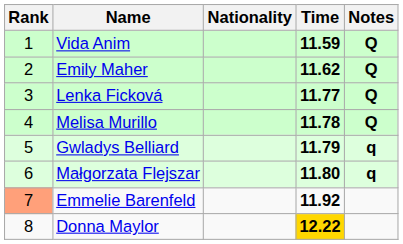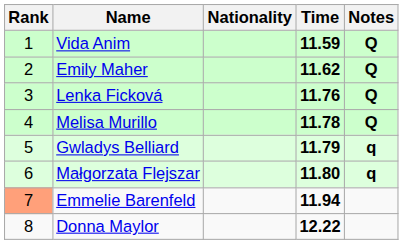 <table class="wikitable sortable" style="text-align:center">
 <tr>
 <th>Rank</th>
 <th>Name</th>
 <th>Nationality</th>
 <th>Time</th>
 <th>Notes</th>
 </tr>
 <tr bgcolor=ccffcc>
 <td>1</td>
 <td align=left><a href='#'>Vida Anim</a></td>
 <td align=left></td>
 <td><strong>11.59</strong></td>
 <td><strong>Q</strong></td>
 </tr>
 <tr bgcolor=ccffcc>
 <td>2</td>
 <td align=left><a href='#'>Emily Maher</a></td>
 <td align=left></td>
 <td><strong>11.62</strong></td>
 <td><strong>Q</strong></td>
 </tr>
 <tr bgcolor=ccffcc>
 <td>3</td>
 <td align=left><a href='#'>Lenka Ficková</a></td>
 <td align=left></td>
-<td><strong>11.77</strong></td>
+<td><strong>11.76</strong></td>
 <td><strong>Q</strong></td>
 </tr>
 <tr bgcolor=ccffcc>
 <td>4</td>
 <td align=left><a href='#'>Melisa Murillo</a></td>
 <td align=left></td>
 <td><strong>11.78</strong></td>
 <td><strong>Q</strong></td>
 </tr>
 <tr bgcolor=ddffdd>
 <td>5</td>
 <td align=left><a href='#'>Gwladys Belliard</a></td>
 <td align=left></td>
 <td><strong>11.79</strong></td>
 <td><strong>q</strong></td>
 </tr>
 <tr bgcolor=ddffdd>
 <td>6</td>
 <td align=left><a href='#'>Małgorzata Flejszar</a></td>
 <td align=left></td>
 <td><strong>11.80</strong></td>
 <td><strong>q</strong></td>
 </tr>
 <tr>
 <td style="background: lightsalmon;">7</td>
 <td align=left><a href='#'>Emmelie Barenfeld</a></td>
 <td align=left></td>
-<td><strong>11.92</strong></td>
+<td><strong>11.94</strong></td>
 <td></td>
 </tr>
 <tr>
 <td>8</td>
 <td align=left><a href='#'>Donna Maylor</a></td>
 <td align=left></td>
-<td style="background: gold;"><strong>12.22</strong></td>
+<td><strong>12.22</strong></td>
 <td></td>
 </tr>
 </table>
